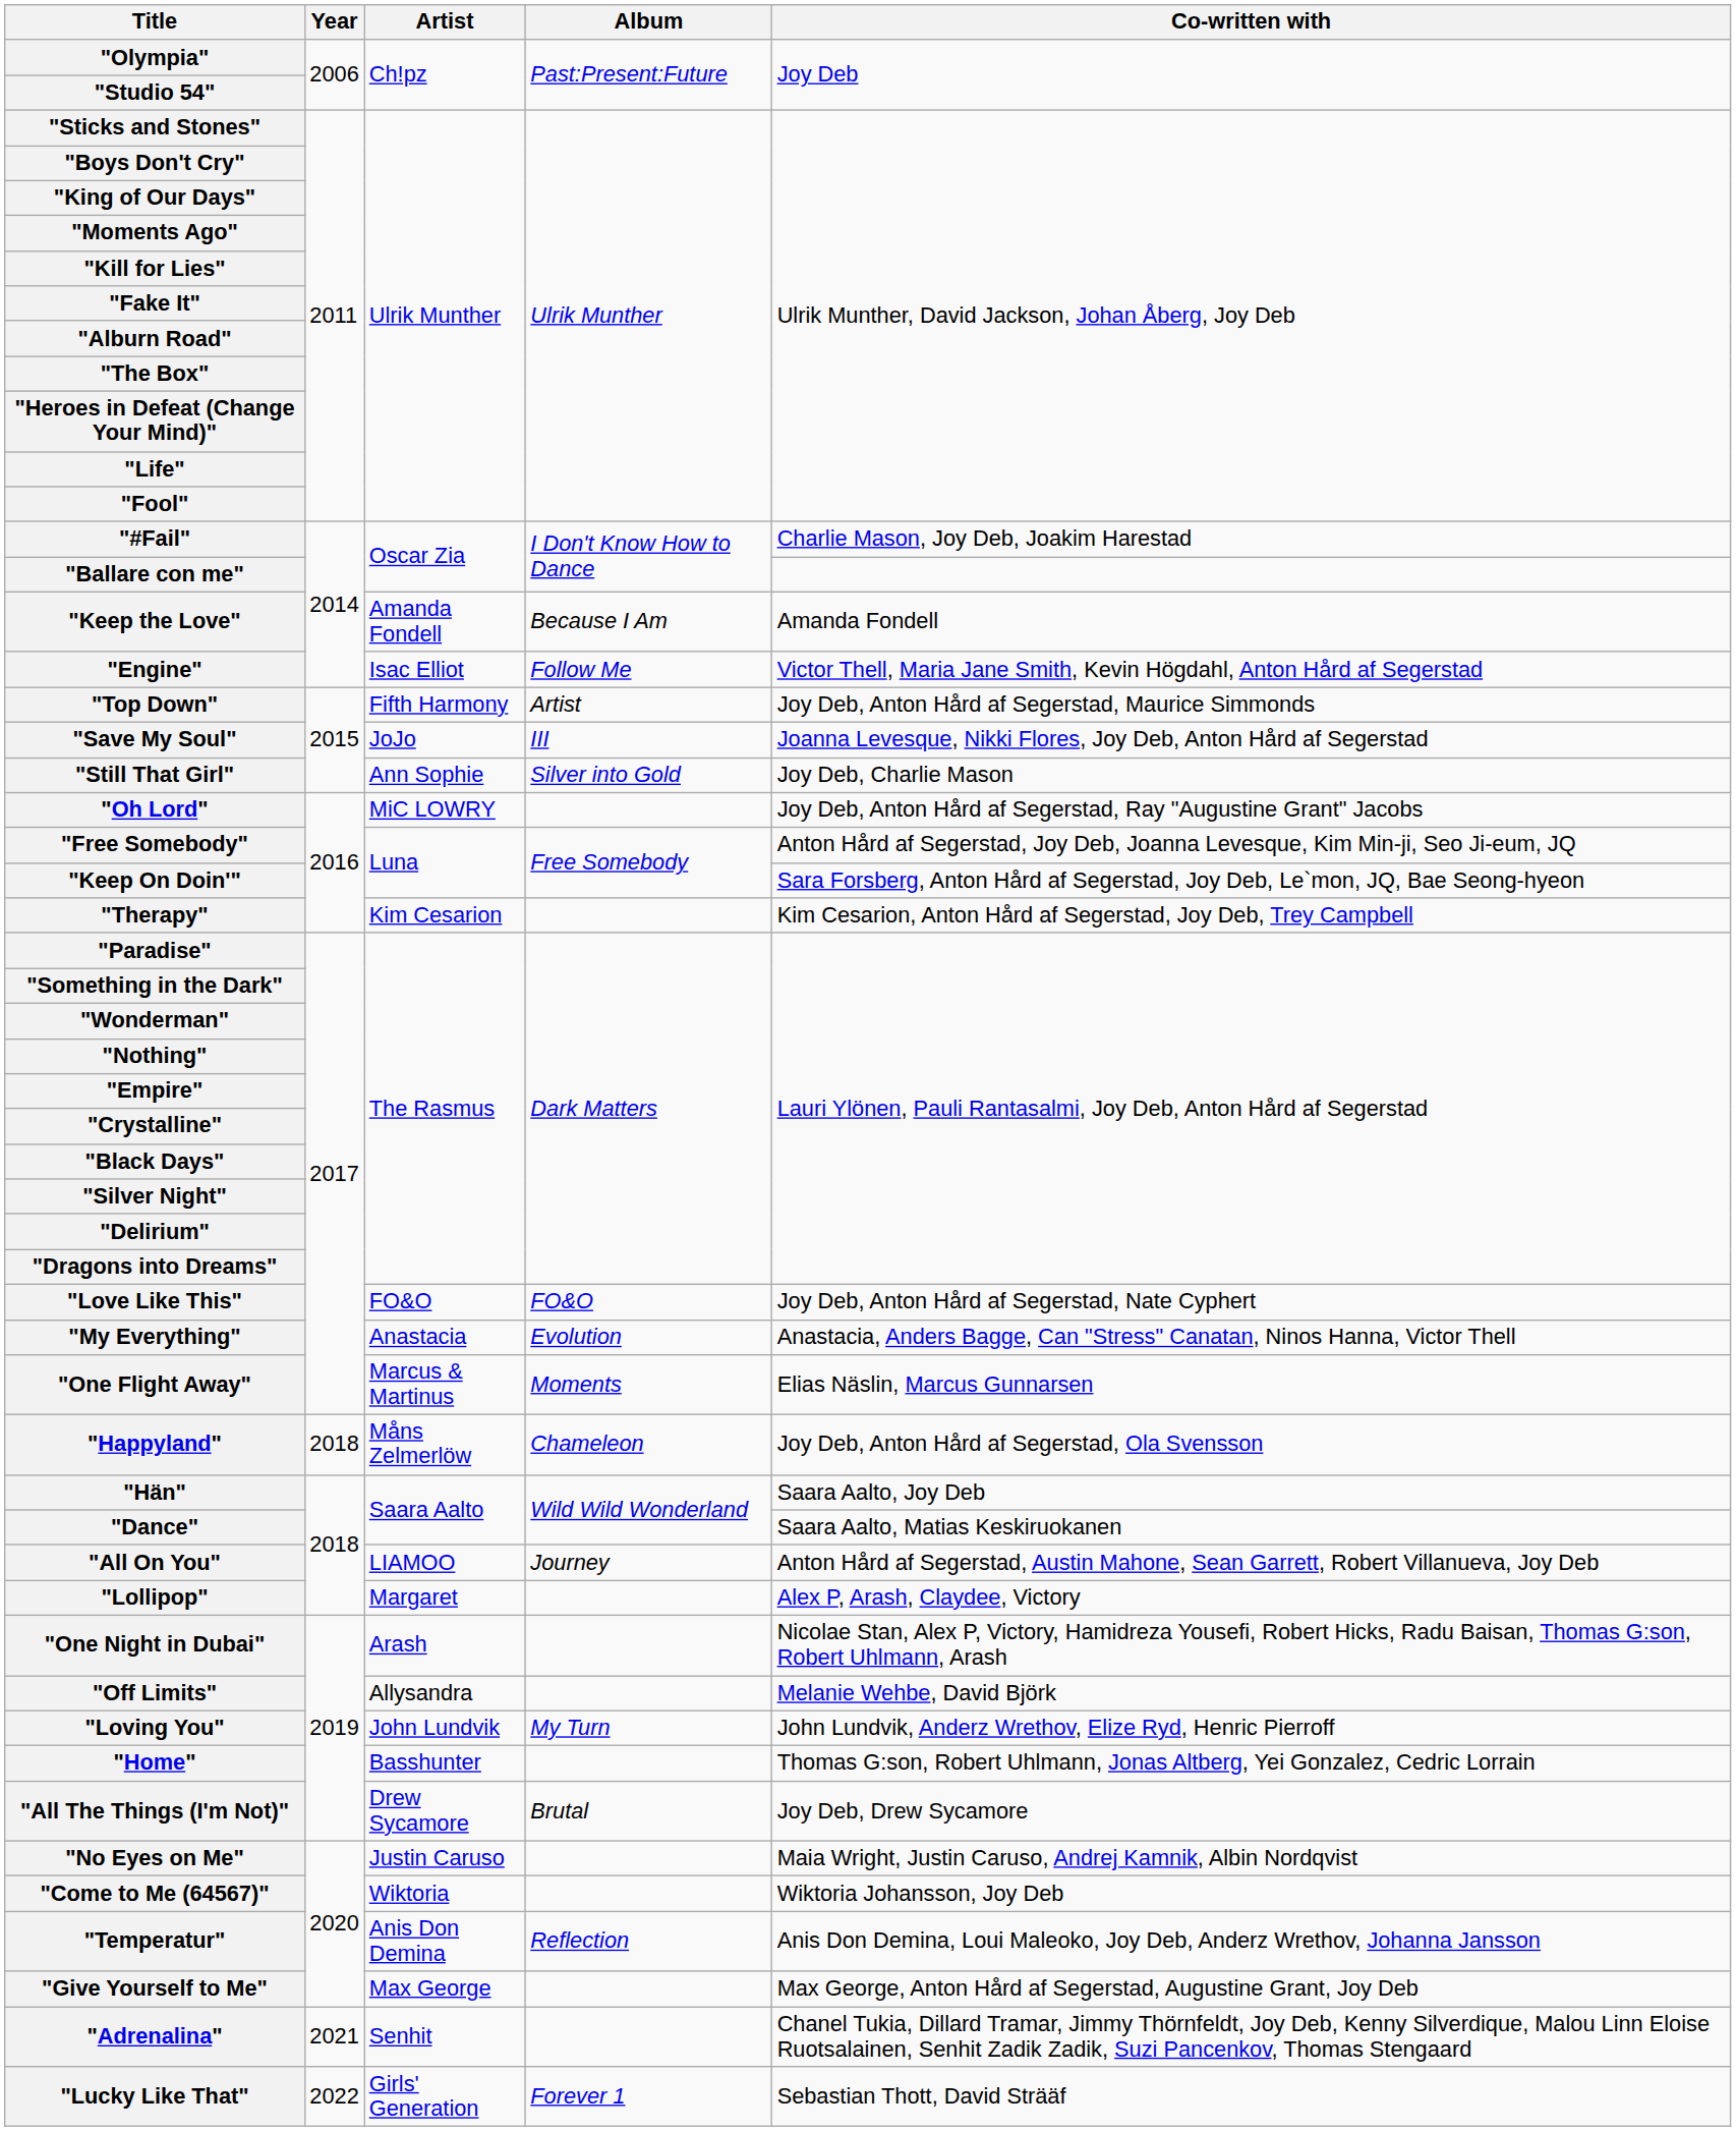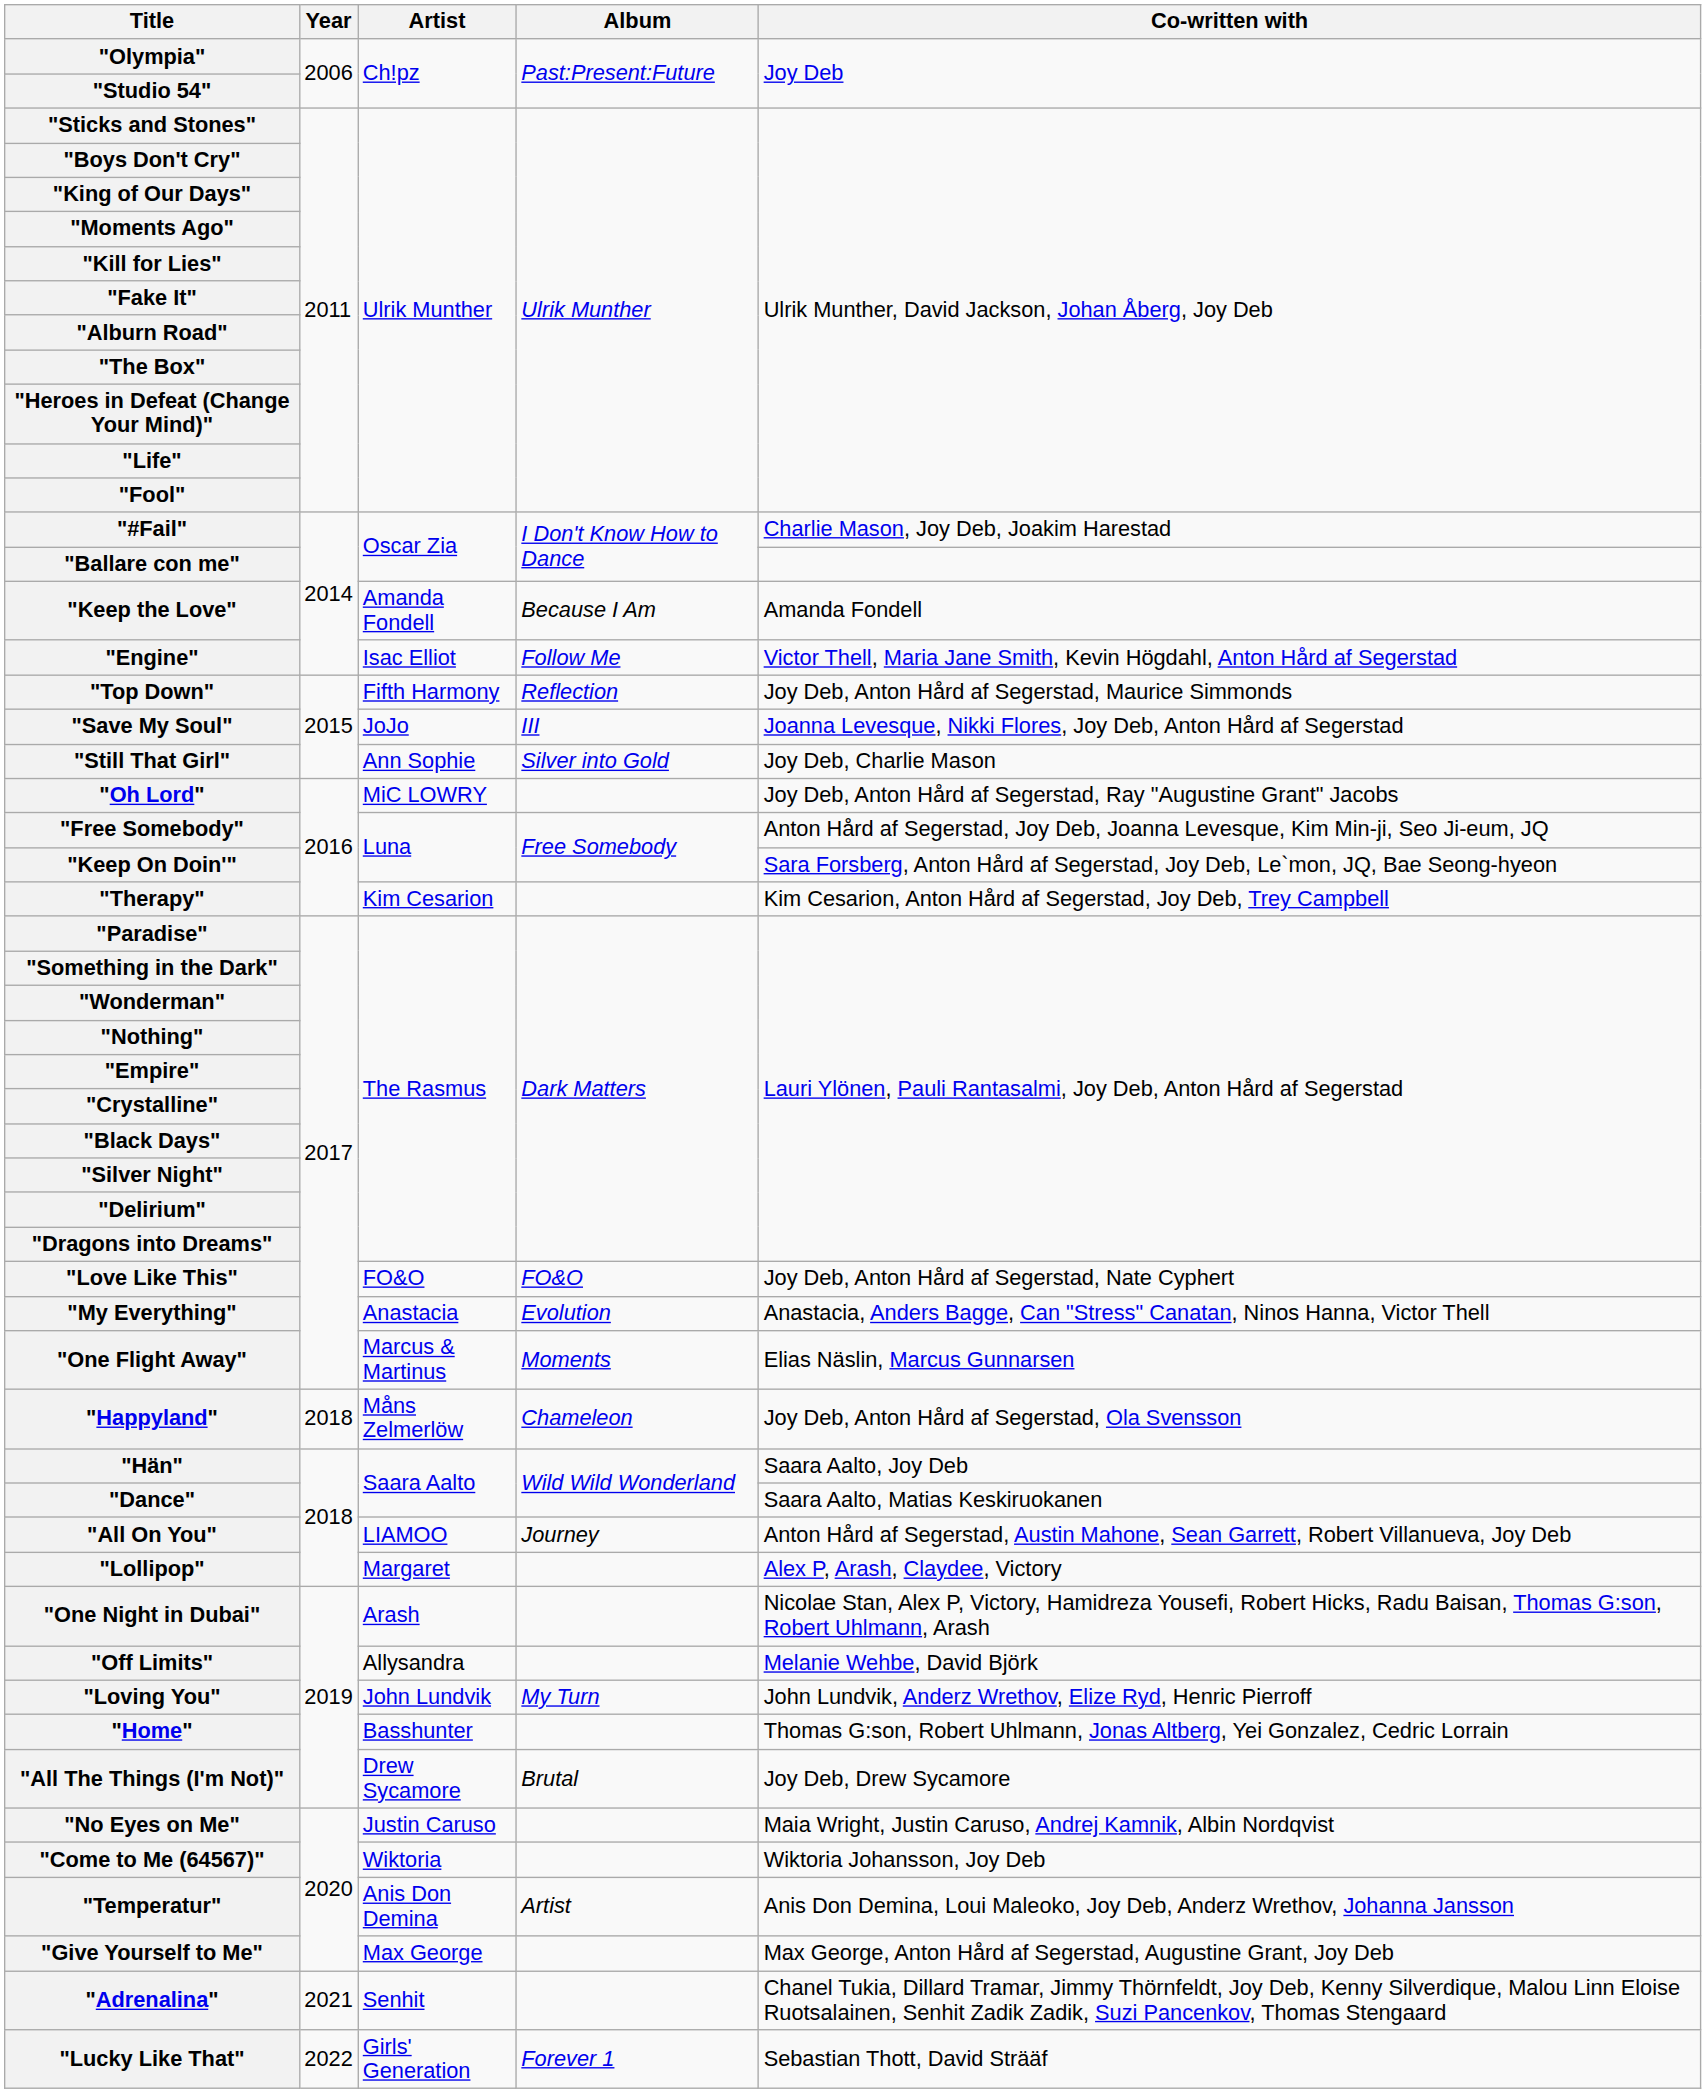 <table class="wikitable plainrowheaders">
 <tr>
 <th scope="col">Title</th>
 <th scope="col">Year</th>
 <th scope="col">Artist</th>
 <th scope="col">Album</th>
 <th scope="col">Co-written with</th>
 </tr>
 <tr>
 <th scope="row">"Olympia"</th>
 <td rowspan="2">2006</td>
 <td rowspan="2"><a href='#'>Ch!pz</a></td>
 <td rowspan="2"><em><a href='#'>Past:Present:Future</a></em></td>
 <td rowspan="2"><a href='#'>Joy Deb</a></td>
 </tr>
 <tr>
 <th scope="row">"Studio 54"</th>
 </tr>
 <tr>
 <th scope="row">"Sticks and Stones"</th>
 <td rowspan="11">2011</td>
 <td rowspan="11"><a href='#'>Ulrik Munther</a></td>
 <td rowspan="11"><em><a href='#'>Ulrik Munther</a></em></td>
 <td rowspan="11">Ulrik Munther, David Jackson, <a href='#'>Johan Åberg</a>, Joy Deb</td>
 </tr>
 <tr>
 <th scope="row">"Boys Don't Cry"</th>
 </tr>
 <tr>
 <th scope="row">"King of Our Days"</th>
 </tr>
 <tr>
 <th scope="row">"Moments Ago"</th>
 </tr>
 <tr>
 <th scope="row">"Kill for Lies"</th>
 </tr>
 <tr>
 <th scope="row">"Fake It"</th>
 </tr>
 <tr>
 <th scope="row">"Alburn Road"</th>
 </tr>
 <tr>
 <th scope="row">"The Box"</th>
 </tr>
 <tr>
 <th scope="row">"Heroes in Defeat (Change Your Mind)"</th>
 </tr>
 <tr>
 <th scope="row">"Life"</th>
 </tr>
 <tr>
 <th scope="row">"Fool"</th>
 </tr>
 <tr>
 <th scope="row">"#Fail"</th>
 <td rowspan="4">2014</td>
 <td rowspan="2"><a href='#'>Oscar Zia</a></td>
 <td rowspan="2"><em><a href='#'>I Don't Know How to Dance</a></em></td>
 <td><a href='#'>Charlie Mason</a>, Joy Deb, Joakim Harestad</td>
 </tr>
 <tr>
 <th scope="row">"Ballare con me"</th>
 <td></td>
 </tr>
 <tr>
 <th scope="row">"Keep the Love"</th>
 <td><a href='#'>Amanda Fondell</a></td>
 <td><em>Because I Am</em></td>
 <td>Amanda Fondell</td>
 </tr>
 <tr>
 <th scope="row">"Engine"</th>
 <td><a href='#'>Isac Elliot</a></td>
 <td><em><a href='#'>Follow Me</a></em></td>
 <td><a href='#'>Victor Thell</a>, <a href='#'>Maria Jane Smith</a>, Kevin Högdahl, <a href='#'>Anton Hård af Segerstad</a></td>
 </tr>
 <tr>
 <th scope="row">"Top Down"</th>
 <td rowspan="3">2015</td>
 <td><a href='#'>Fifth Harmony</a></td>
-<td><em>Artist</em></td>
+<td><em><a href='#'>Reflection</a></em></td>
 <td>Joy Deb, Anton Hård af Segerstad, Maurice Simmonds</td>
 </tr>
 <tr>
 <th scope="row">"Save My Soul"</th>
 <td><a href='#'>JoJo</a></td>
 <td><em><a href='#'>III</a></em></td>
 <td><a href='#'>Joanna Levesque</a>, <a href='#'>Nikki Flores</a>, Joy Deb, Anton Hård af Segerstad</td>
 </tr>
 <tr>
 <th scope="row">"Still That Girl"</th>
 <td><a href='#'>Ann Sophie</a></td>
 <td><em><a href='#'>Silver into Gold</a></em></td>
 <td>Joy Deb, Charlie Mason</td>
 </tr>
 <tr>
 <th scope="row">"<a href='#'>Oh Lord</a>"</th>
 <td rowspan="4">2016</td>
 <td><a href='#'>MiC LOWRY</a></td>
 <td></td>
 <td>Joy Deb, Anton Hård af Segerstad, Ray "Augustine Grant" Jacobs</td>
 </tr>
 <tr>
 <th scope="row">"Free Somebody"</th>
 <td rowspan="2"><a href='#'>Luna</a></td>
 <td rowspan="2"><em><a href='#'>Free Somebody</a></em></td>
 <td>Anton Hård af Segerstad, Joy Deb, Joanna Levesque, Kim Min-ji, Seo Ji-eum, JQ</td>
 </tr>
 <tr>
 <th scope="row">"Keep On Doin'"</th>
 <td><a href='#'>Sara Forsberg</a>, Anton Hård af Segerstad, Joy Deb, Le`mon, JQ, Bae Seong-hyeon</td>
 </tr>
 <tr>
 <th scope="row">"Therapy"</th>
 <td><a href='#'>Kim Cesarion</a></td>
 <td></td>
 <td>Kim Cesarion, Anton Hård af Segerstad, Joy Deb, <a href='#'>Trey Campbell</a></td>
 </tr>
 <tr>
 <th scope="row">"Paradise"</th>
 <td rowspan="13">2017</td>
 <td rowspan="10"><a href='#'>The Rasmus</a></td>
 <td rowspan="10"><em><a href='#'>Dark Matters</a></em></td>
 <td rowspan="10"><a href='#'>Lauri Ylönen</a>, <a href='#'>Pauli Rantasalmi</a>, Joy Deb, Anton Hård af Segerstad</td>
 </tr>
 <tr>
 <th scope="row">"Something in the Dark"</th>
 </tr>
 <tr>
 <th scope="row">"Wonderman"</th>
 </tr>
 <tr>
 <th scope="row">"Nothing"</th>
 </tr>
 <tr>
 <th scope="row">"Empire"</th>
 </tr>
 <tr>
 <th scope="row">"Crystalline"</th>
 </tr>
 <tr>
 <th scope="row">"Black Days"</th>
 </tr>
 <tr>
 <th scope="row">"Silver Night"</th>
 </tr>
 <tr>
 <th scope="row">"Delirium"</th>
 </tr>
 <tr>
 <th scope="row">"Dragons into Dreams"</th>
 </tr>
 <tr>
 <th scope="row">"Love Like This"</th>
 <td><a href='#'>FO&O</a></td>
 <td><em><a href='#'>FO&O</a></em></td>
 <td>Joy Deb, Anton Hård af Segerstad, Nate Cyphert</td>
 </tr>
 <tr>
 <th scope="row">"My Everything"</th>
 <td><a href='#'>Anastacia</a></td>
 <td><em><a href='#'>Evolution</a></em></td>
 <td>Anastacia, <a href='#'>Anders Bagge</a>, <a href='#'>Can "Stress" Canatan</a>, Ninos Hanna, Victor Thell</td>
 </tr>
 <tr>
 <th scope="row">"One Flight Away"</th>
 <td><a href='#'>Marcus & Martinus</a></td>
 <td><em><a href='#'>Moments</a></em></td>
 <td>Elias Näslin, <a href='#'>Marcus Gunnarsen</a></td>
 </tr>
 <tr>
 <th scope="row">"<a href='#'>Happyland</a>"</th>
 <td>2018</td>
 <td><a href='#'>Måns Zelmerlöw</a></td>
 <td><em><a href='#'>Chameleon</a></em></td>
 <td>Joy Deb, Anton Hård af Segerstad, <a href='#'>Ola Svensson</a></td>
 </tr>
 <tr>
 <th scope="row">"Hän"</th>
 <td rowspan="4">2018</td>
 <td rowspan="2"><a href='#'>Saara Aalto</a></td>
 <td rowspan="2"><em><a href='#'>Wild Wild Wonderland</a></em></td>
 <td>Saara Aalto, Joy Deb</td>
 </tr>
 <tr>
 <th scope="row">"Dance"</th>
 <td>Saara Aalto, Matias Keskiruokanen</td>
 </tr>
 <tr>
 <th scope="row">"All On You"</th>
 <td><a href='#'>LIAMOO</a></td>
 <td><em>Journey</em></td>
 <td>Anton Hård af Segerstad, <a href='#'>Austin Mahone</a>, <a href='#'>Sean Garrett</a>, Robert Villanueva, Joy Deb</td>
 </tr>
 <tr>
 <th scope="row">"Lollipop"</th>
 <td><a href='#'>Margaret</a></td>
 <td></td>
 <td><a href='#'>Alex P</a>, <a href='#'>Arash</a>, <a href='#'>Claydee</a>, Victory</td>
 </tr>
 <tr>
 <th scope="row">"One Night in Dubai"<br></th>
 <td rowspan="5">2019</td>
 <td><a href='#'>Arash</a></td>
 <td></td>
 <td>Nicolae Stan, Alex P, Victory, Hamidreza Yousefi, Robert Hicks, Radu Baisan, <a href='#'>Thomas G:son</a>, <a href='#'>Robert Uhlmann</a>, Arash</td>
 </tr>
 <tr>
 <th scope="row">"Off Limits"</th>
 <td>Allysandra</td>
 <td></td>
 <td><a href='#'>Melanie Wehbe</a>, David Björk</td>
 </tr>
 <tr>
 <th scope="row">"Loving You"</th>
 <td><a href='#'>John Lundvik</a></td>
 <td><em><a href='#'>My Turn</a></em></td>
 <td>John Lundvik, <a href='#'>Anderz Wrethov</a>, <a href='#'>Elize Ryd</a>, Henric Pierroff</td>
 </tr>
 <tr>
 <th scope="row">"<a href='#'>Home</a>"</th>
 <td><a href='#'>Basshunter</a></td>
 <td></td>
 <td>Thomas G:son, Robert Uhlmann, <a href='#'>Jonas Altberg</a>, Yei Gonzalez, Cedric Lorrain</td>
 </tr>
 <tr>
 <th scope="row">"All The Things (I'm Not)"</th>
 <td><a href='#'>Drew Sycamore</a></td>
 <td><em>Brutal</em></td>
 <td>Joy Deb, Drew Sycamore</td>
 </tr>
 <tr>
 <th scope="row">"No Eyes on Me"</th>
 <td rowspan="4">2020</td>
 <td><a href='#'>Justin Caruso</a></td>
 <td></td>
 <td>Maia Wright, Justin Caruso, <a href='#'>Andrej Kamnik</a>, Albin Nordqvist</td>
 </tr>
 <tr>
 <th scope="row">"Come to Me (64567)"</th>
 <td><a href='#'>Wiktoria</a></td>
 <td></td>
 <td>Wiktoria Johansson, Joy Deb</td>
 </tr>
 <tr>
 <th scope="row">"Temperatur"<br></th>
 <td><a href='#'>Anis Don Demina</a></td>
-<td><em><a href='#'>Reflection</a></em></td>
+<td><em>Artist</em></td>
 <td>Anis Don Demina, Loui Maleoko, Joy Deb, Anderz Wrethov, <a href='#'>Johanna Jansson</a></td>
 </tr>
 <tr>
 <th scope="row">"Give Yourself to Me"</th>
 <td><a href='#'>Max George</a></td>
 <td></td>
 <td>Max George, Anton Hård af Segerstad, Augustine Grant, Joy Deb</td>
 </tr>
 <tr>
 <th scope="row">"<a href='#'>Adrenalina</a>"</th>
 <td rowspan="1">2021</td>
 <td><a href='#'>Senhit</a></td>
 <td></td>
 <td>Chanel Tukia, Dillard Tramar, Jimmy Thörnfeldt, Joy Deb, Kenny Silverdique, Malou Linn Eloise Ruotsalainen, Senhit Zadik Zadik, <a href='#'>Suzi Pancenkov</a>, Thomas Stengaard</td>
 </tr>
 <tr>
 <th scope="row">"Lucky Like That"</th>
 <td>2022</td>
 <td><a href='#'>Girls' Generation</a></td>
 <td><em><a href='#'>Forever 1</a></em></td>
 <td>Sebastian Thott, David Strääf</td>
 </tr>
 </table>
